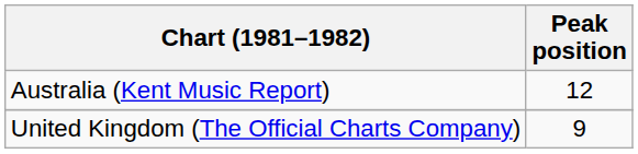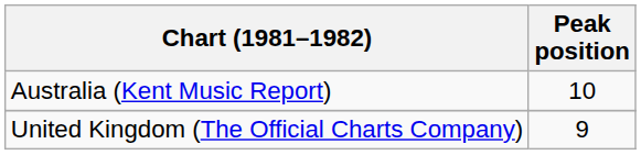 <table class="wikitable sortable">
 <tr>
 <th scope="col">Chart (1981–1982)</th>
 <th scope="col">Peak<br>position</th>
 </tr>
 <tr>
 <td>Australia (<a href='#'>Kent Music Report</a>)</td>
-<td style="text-align:center;">12</td>
+<td style="text-align:center;">10</td>
 </tr>
 <tr>
 </tr>
 <tr>
 </tr>
 <tr>
 <td>United Kingdom (<a href='#'>The Official Charts Company</a>)</td>
 <td style="text-align:center;">9</td>
 </tr>
 </table>
